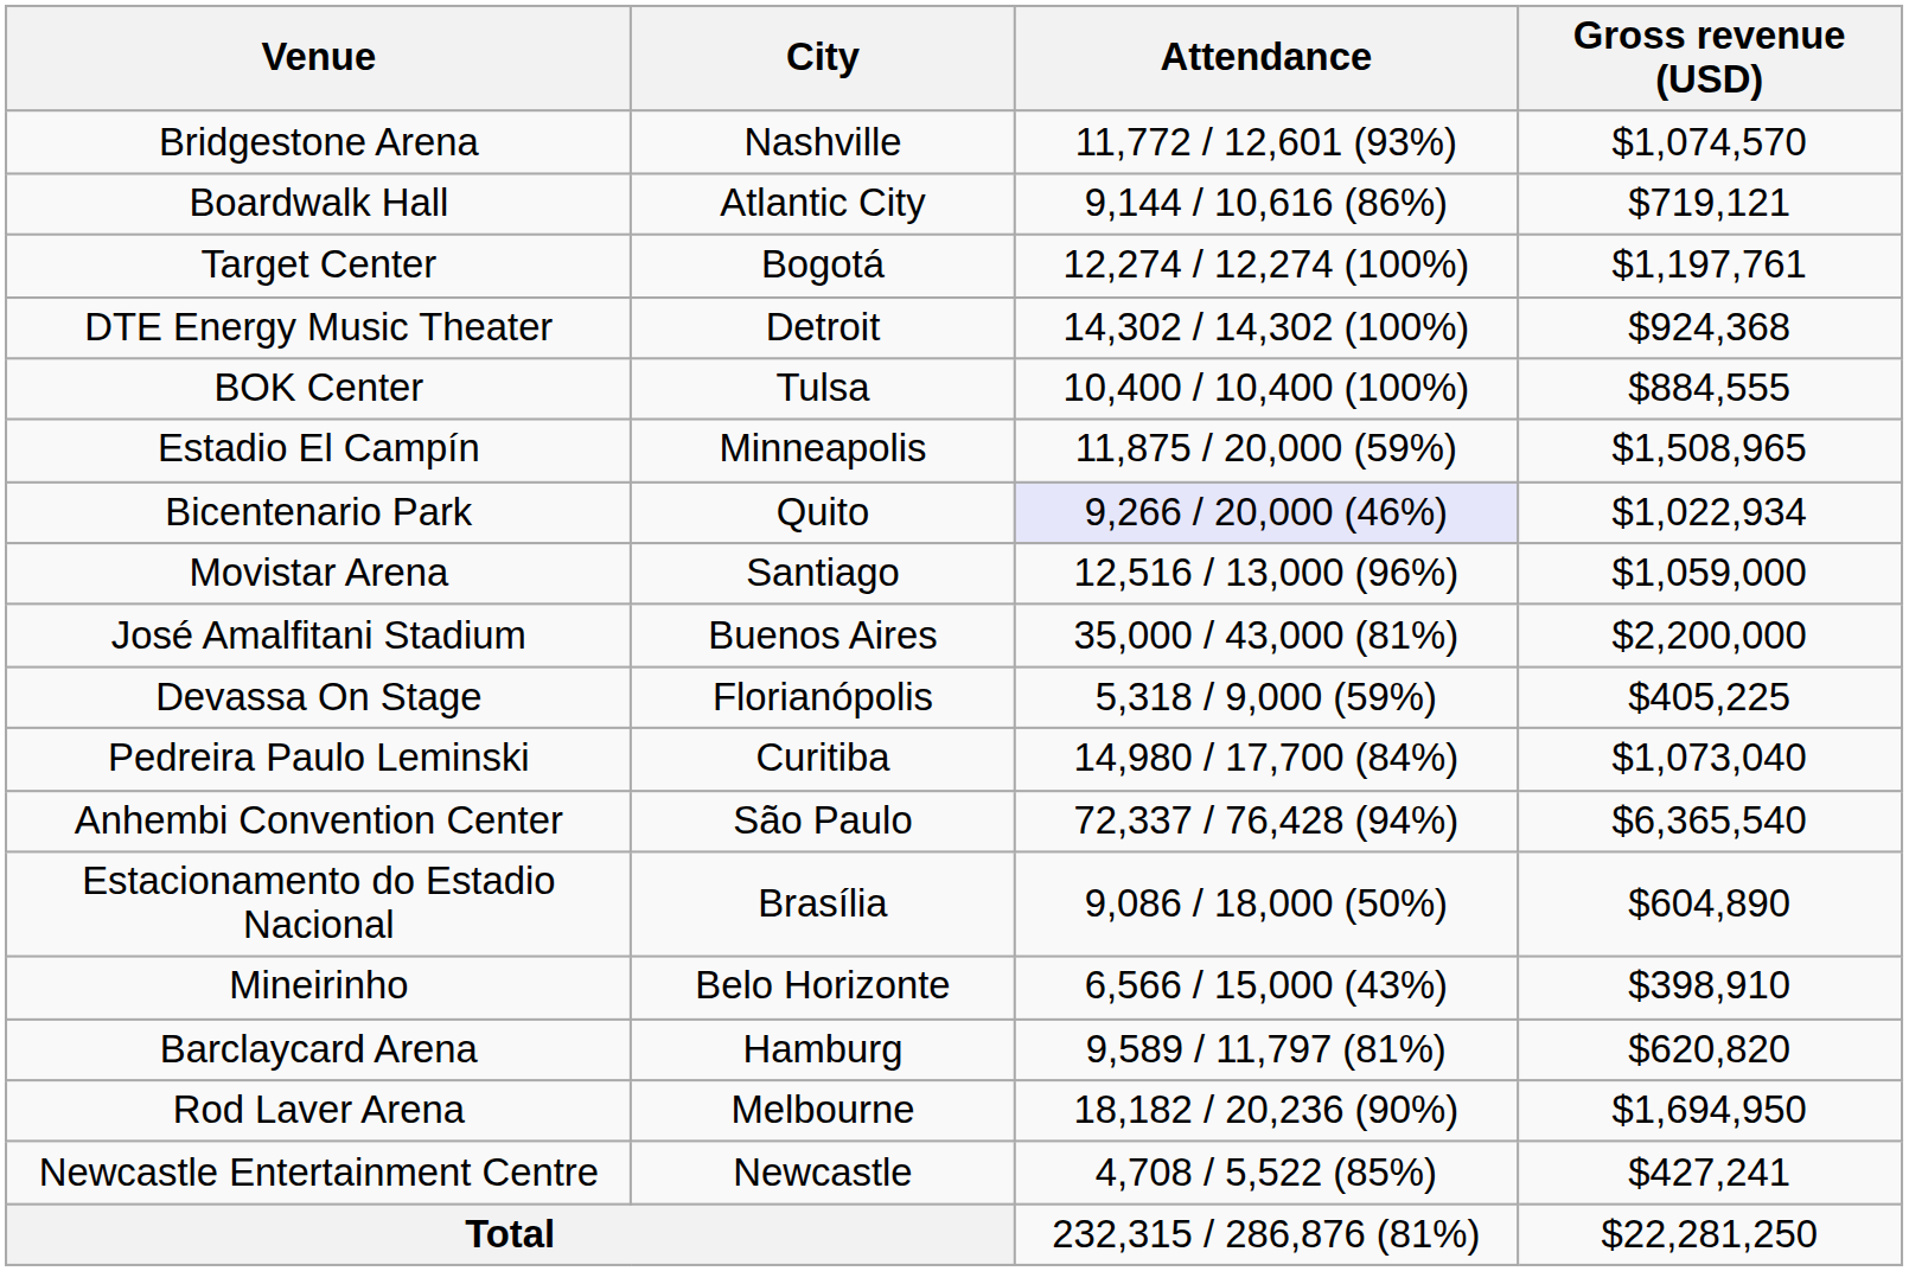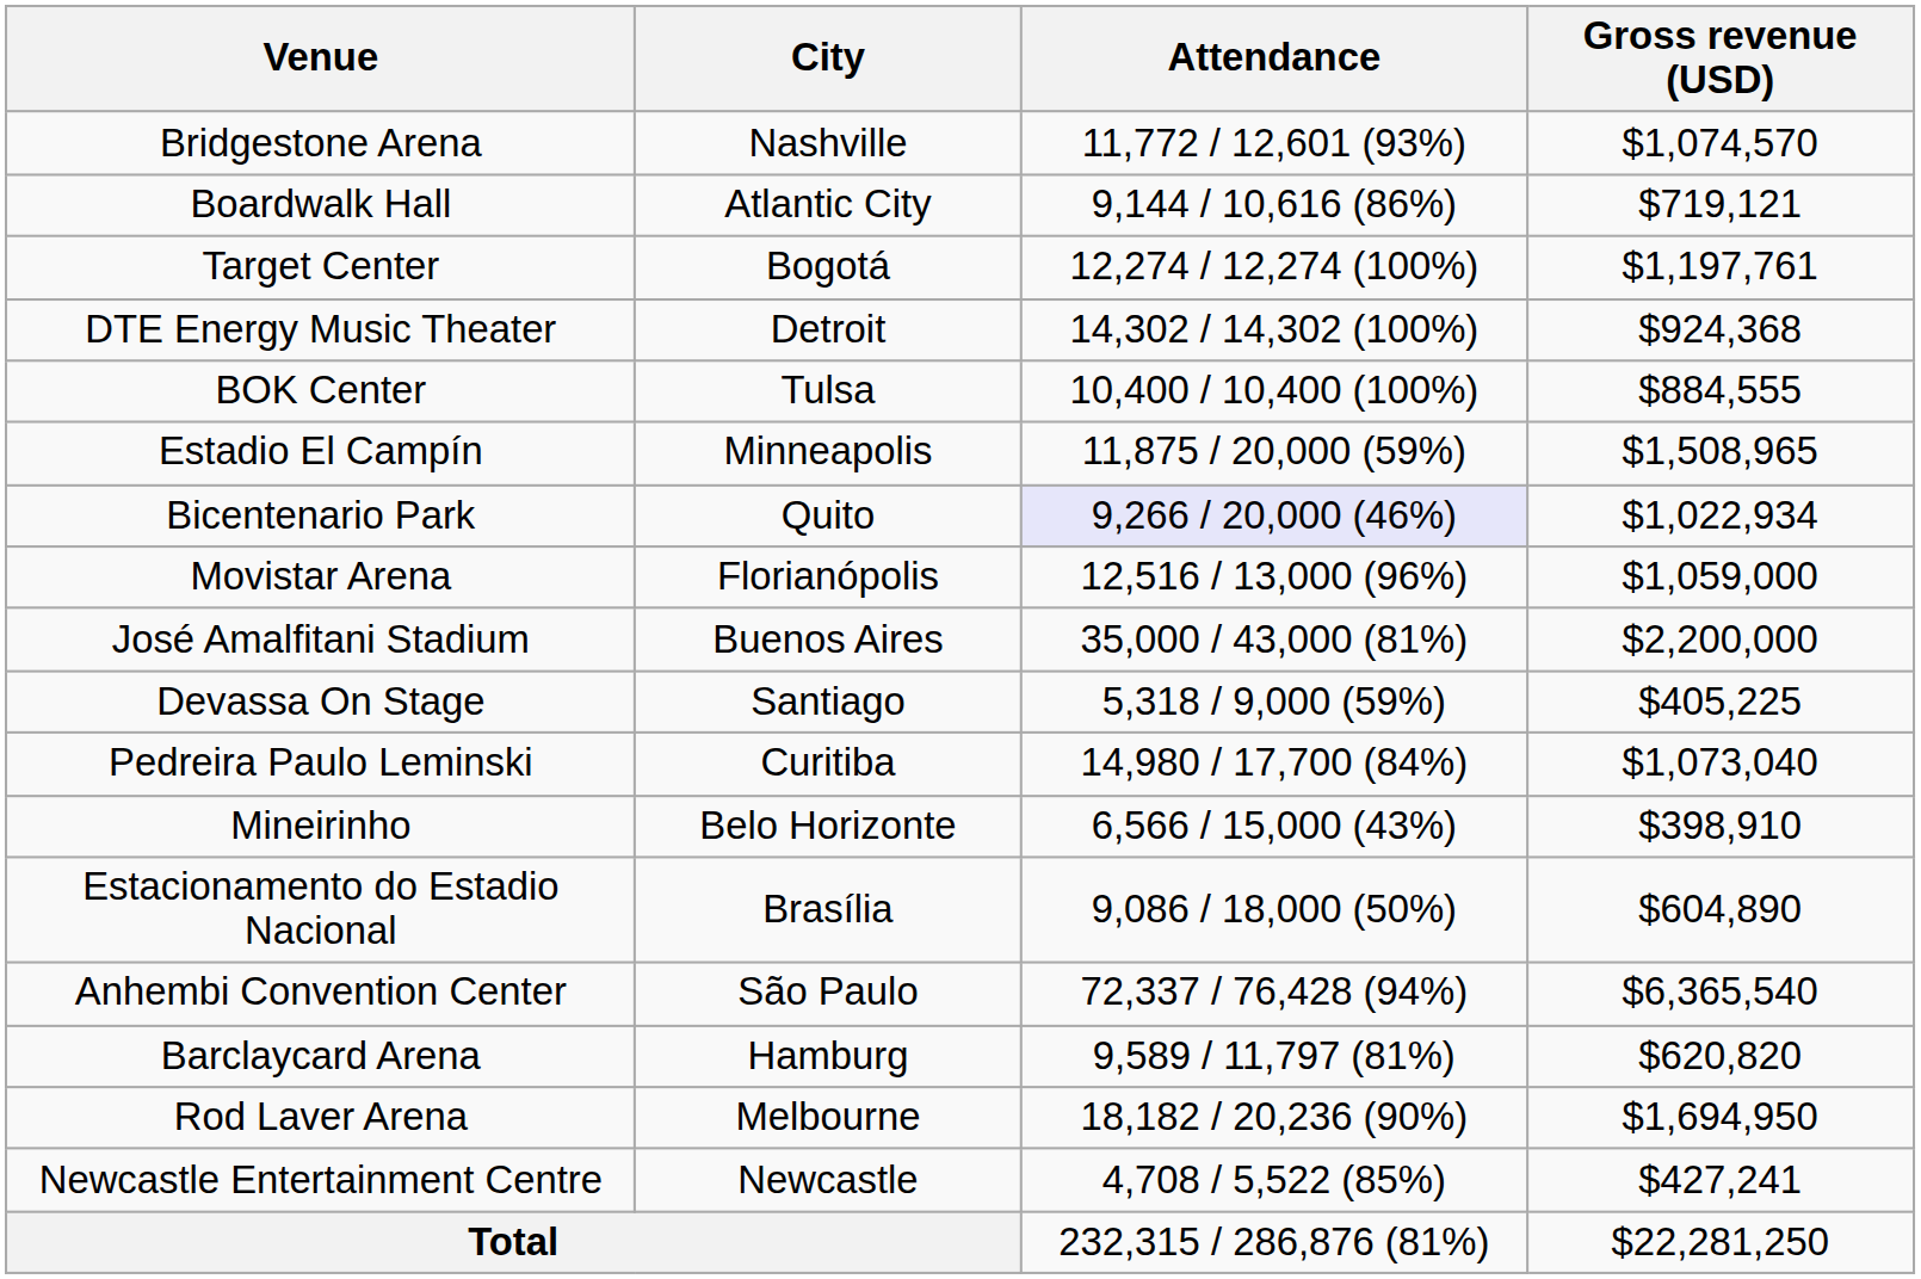 <table class="wikitable" style="text-align:center">
 <tr>
 <th style="width:250px;">Venue</th>
 <th style="width:150px;">City</th>
 <th style="width:200px;">Attendance</th>
 <th style="width:150px;">Gross revenue (USD)</th>
 </tr>
 <tr>
 <td>Bridgestone Arena</td>
 <td>Nashville</td>
 <td>11,772 / 12,601 (93%)</td>
 <td>$1,074,570</td>
 </tr>
 <tr>
 <td>Boardwalk Hall</td>
 <td>Atlantic City</td>
 <td>9,144 / 10,616 (86%)</td>
 <td>$719,121</td>
 </tr>
 <tr>
 <td>Target Center</td>
 <td>Bogotá</td>
 <td>12,274 / 12,274 (100%)</td>
 <td>$1,197,761</td>
 </tr>
 <tr>
 <td>DTE Energy Music Theater</td>
 <td>Detroit</td>
 <td>14,302 / 14,302 (100%)</td>
 <td>$924,368</td>
 </tr>
 <tr>
 <td>BOK Center</td>
 <td>Tulsa</td>
 <td>10,400 / 10,400 (100%)</td>
 <td>$884,555</td>
 </tr>
 <tr>
 <td>Estadio El Campín</td>
 <td>Minneapolis</td>
 <td>11,875 / 20,000 (59%)</td>
 <td>$1,508,965</td>
 </tr>
 <tr>
 <td>Bicentenario Park</td>
 <td>Quito</td>
 <td style="background: lavender;">9,266 / 20,000 (46%)</td>
 <td>$1,022,934</td>
 </tr>
 <tr>
 <td>Movistar Arena</td>
-<td>Santiago</td>
+<td>Florianópolis</td>
 <td>12,516 / 13,000 (96%)</td>
 <td>$1,059,000</td>
 </tr>
 <tr>
 <td>José Amalfitani Stadium</td>
 <td>Buenos Aires</td>
 <td>35,000 / 43,000 (81%)</td>
 <td>$2,200,000</td>
 </tr>
 <tr>
 <td>Devassa On Stage</td>
-<td>Florianópolis</td>
+<td>Santiago</td>
 <td>5,318 / 9,000 (59%)</td>
 <td>$405,225</td>
 </tr>
 <tr>
 <td>Pedreira Paulo Leminski</td>
 <td>Curitiba</td>
 <td>14,980 / 17,700 (84%)</td>
 <td>$1,073,040</td>
 </tr>
 <tr>
-<td>Anhembi Convention Center</td>
-<td>São Paulo</td>
-<td>72,337 / 76,428 (94%)</td>
-<td>$6,365,540</td>
+<td>Mineirinho</td>
+<td>Belo Horizonte</td>
+<td>6,566 / 15,000 (43%)</td>
+<td>$398,910</td>
 </tr>
 <tr>
 <td>Estacionamento do Estadio Nacional</td>
 <td>Brasília</td>
 <td>9,086 / 18,000 (50%)</td>
 <td>$604,890</td>
 </tr>
 <tr>
-<td>Mineirinho</td>
-<td>Belo Horizonte</td>
-<td>6,566 / 15,000 (43%)</td>
-<td>$398,910</td>
+<td>Anhembi Convention Center</td>
+<td>São Paulo</td>
+<td>72,337 / 76,428 (94%)</td>
+<td>$6,365,540</td>
 </tr>
 <tr>
 <td>Barclaycard Arena</td>
 <td>Hamburg</td>
 <td>9,589 / 11,797 (81%)</td>
 <td>$620,820</td>
 </tr>
 <tr>
 <td>Rod Laver Arena</td>
 <td>Melbourne</td>
 <td>18,182 / 20,236 (90%)</td>
 <td>$1,694,950</td>
 </tr>
 <tr>
 <td>Newcastle Entertainment Centre</td>
 <td>Newcastle</td>
 <td>4,708 / 5,522 (85%)</td>
 <td>$427,241</td>
 </tr>
 <tr>
 <th colspan="2">Total</th>
 <td>232,315 / 286,876 (81%)</td>
 <td>$22,281,250</td>
 </tr>
 </table>
